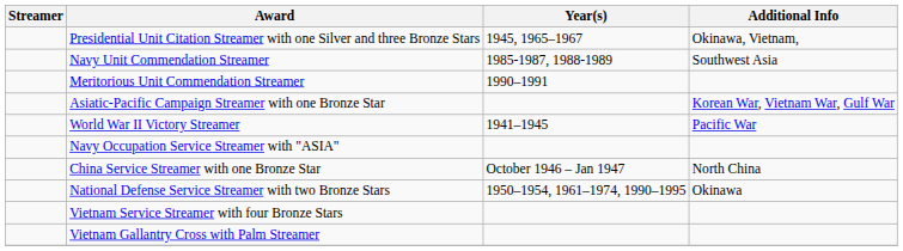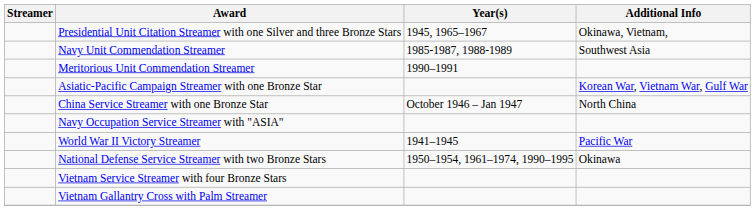 <table class=wikitable>
 <tr>
 <th>Streamer</th>
 <th>Award</th>
 <th>Year(s)</th>
 <th>Additional Info</th>
 </tr>
 <tr>
 <td></td>
 <td><a href='#'>Presidential Unit Citation Streamer</a> with one Silver and three Bronze Stars</td>
 <td>1945, 1965–1967</td>
 <td>Okinawa, Vietnam,</td>
 </tr>
 <tr>
 <td></td>
 <td><a href='#'>Navy Unit Commendation Streamer</a></td>
 <td>1985-1987, 1988-1989</td>
 <td>Southwest Asia</td>
 </tr>
 <tr>
 <td></td>
 <td><a href='#'>Meritorious Unit Commendation Streamer</a></td>
 <td>1990–1991</td>
 <td><br></td>
 </tr>
 <tr>
 <td></td>
 <td><a href='#'>Asiatic-Pacific Campaign Streamer</a> with one Bronze Star</td>
 <td><br></td>
 <td><a href='#'>Korean War</a>, <a href='#'>Vietnam War</a>, <a href='#'>Gulf War</a></td>
 </tr>
 <tr>
 <td></td>
-<td><a href='#'>World War II Victory Streamer</a></td>
-<td>1941–1945</td>
-<td><a href='#'>Pacific War</a></td>
+<td><a href='#'>China Service Streamer</a> with one Bronze Star</td>
+<td>October 1946 – Jan 1947</td>
+<td>North China</td>
 </tr>
 <tr>
 <td></td>
 <td><a href='#'>Navy Occupation Service Streamer</a> with "ASIA"</td>
 <td><br></td>
 <td><br></td>
 </tr>
 <tr>
 <td></td>
-<td><a href='#'>China Service Streamer</a> with one Bronze Star</td>
-<td>October 1946 – Jan 1947</td>
-<td>North China</td>
+<td><a href='#'>World War II Victory Streamer</a></td>
+<td>1941–1945</td>
+<td><a href='#'>Pacific War</a></td>
 </tr>
 <tr>
 <td></td>
 <td><a href='#'>National Defense Service Streamer</a> with two Bronze Stars</td>
 <td>1950–1954, 1961–1974, 1990–1995</td>
 <td>Okinawa</td>
 </tr>
 <tr>
 <td></td>
 <td><a href='#'>Vietnam Service Streamer</a> with four Bronze Stars</td>
 <td><br></td>
 <td><br></td>
 </tr>
 <tr>
 <td></td>
 <td><a href='#'>Vietnam Gallantry Cross with Palm Streamer</a></td>
 <td><br></td>
 <td><br></td>
 </tr>
 <tr>
 </tr>
 </table>
